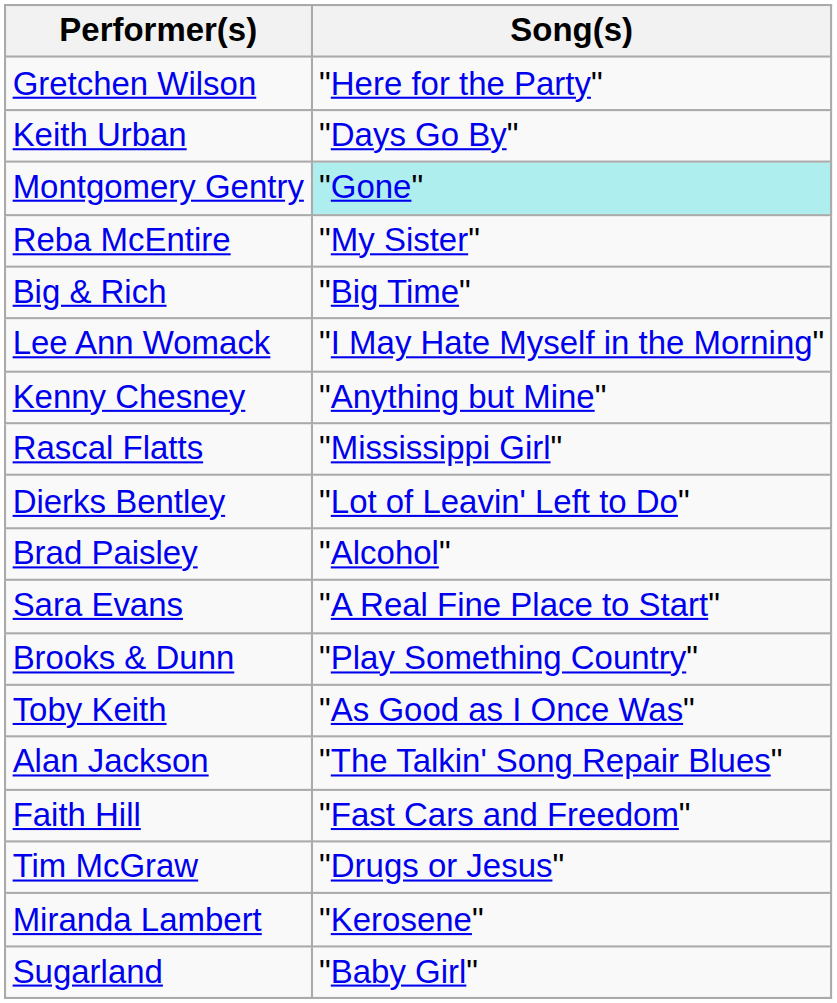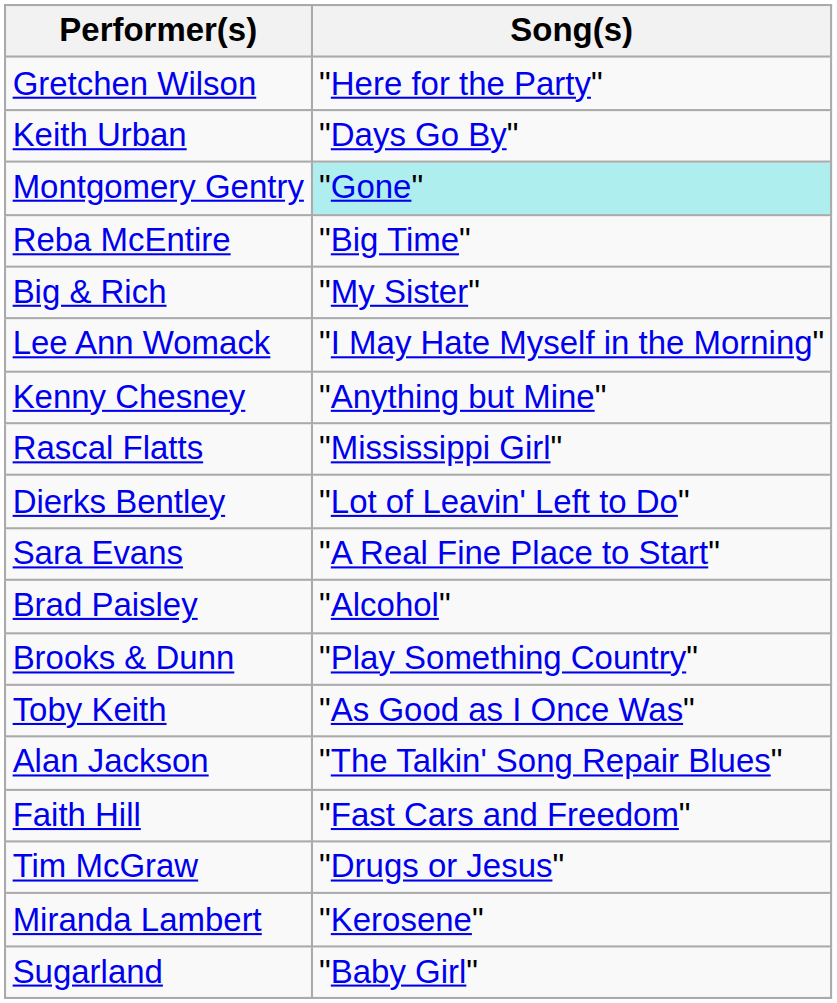 <table class="wikitable">
 <tr>
 <th>Performer(s)</th>
 <th>Song(s)</th>
 </tr>
 <tr>
 <td><a href='#'>Gretchen Wilson</a></td>
 <td>"<a href='#'>Here for the Party</a>"</td>
 </tr>
 <tr>
 <td><a href='#'>Keith Urban</a></td>
 <td>"<a href='#'>Days Go By</a>"</td>
 </tr>
 <tr>
 <td><a href='#'>Montgomery Gentry</a></td>
 <td style="background: paleturquoise;">"<a href='#'>Gone</a>"</td>
 </tr>
 <tr>
 <td><a href='#'>Reba McEntire</a></td>
-<td>"<a href='#'>My Sister</a>"</td>
+<td>"<a href='#'>Big Time</a>"</td>
 </tr>
 <tr>
 <td><a href='#'>Big & Rich</a></td>
-<td>"<a href='#'>Big Time</a>"</td>
+<td>"<a href='#'>My Sister</a>"</td>
 </tr>
 <tr>
 <td><a href='#'>Lee Ann Womack</a></td>
 <td>"<a href='#'>I May Hate Myself in the Morning</a>"</td>
 </tr>
 <tr>
 <td><a href='#'>Kenny Chesney</a></td>
 <td>"<a href='#'>Anything but Mine</a>"</td>
 </tr>
 <tr>
 <td><a href='#'>Rascal Flatts</a></td>
 <td>"<a href='#'>Mississippi Girl</a>"</td>
 </tr>
 <tr>
 <td><a href='#'>Dierks Bentley</a></td>
 <td>"<a href='#'>Lot of Leavin' Left to Do</a>"</td>
 </tr>
 <tr>
+<td><a href='#'>Sara Evans</a></td>
+<td>"<a href='#'>A Real Fine Place to Start</a>"</td>
+</tr>
+<tr>
 <td><a href='#'>Brad Paisley</a></td>
 <td>"<a href='#'>Alcohol</a>"</td>
-</tr>
-<tr>
-<td><a href='#'>Sara Evans</a></td>
-<td>"<a href='#'>A Real Fine Place to Start</a>"</td>
 </tr>
 <tr>
 <td><a href='#'>Brooks & Dunn</a></td>
 <td>"<a href='#'>Play Something Country</a>"</td>
 </tr>
 <tr>
 <td><a href='#'>Toby Keith</a></td>
 <td>"<a href='#'>As Good as I Once Was</a>"</td>
 </tr>
 <tr>
 <td><a href='#'>Alan Jackson</a></td>
 <td>"<a href='#'>The Talkin' Song Repair Blues</a>"</td>
 </tr>
 <tr>
 <td><a href='#'>Faith Hill</a></td>
 <td>"<a href='#'>Fast Cars and Freedom</a>"</td>
 </tr>
 <tr>
 <td><a href='#'>Tim McGraw</a></td>
 <td>"<a href='#'>Drugs or Jesus</a>"</td>
 </tr>
 <tr>
 <td><a href='#'>Miranda Lambert</a></td>
 <td>"<a href='#'>Kerosene</a>"</td>
 </tr>
 <tr>
 <td><a href='#'>Sugarland</a></td>
 <td>"<a href='#'>Baby Girl</a>"</td>
 </tr>
 </table>
